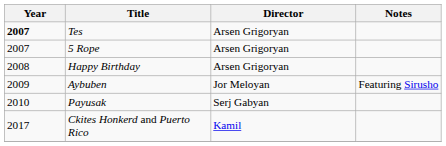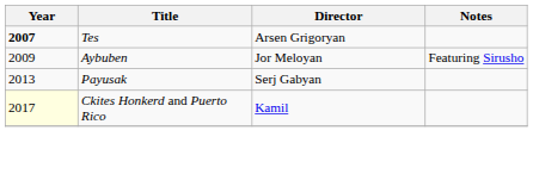 <table class="wikitable sortable">
 <tr>
 <th style="width:80px;">Year</th>
 <th style="width:200px;">Title</th>
 <th style="width:200px;">Director</th>
 <th class="unsortable">Notes</th>
 </tr>
 <tr>
 <td><strong>2007</strong></td>
 <td><em>Tes</em></td>
 <td>Arsen Grigoryan</td>
 <td></td>
 </tr>
 <tr>
-<td>2007</td>
-<td><em>5 Rope</em></td>
-<td>Arsen Grigoryan</td>
-<td></td>
-</tr>
-<tr>
-<td>2008</td>
-<td><em>Happy Birthday</em></td>
-<td>Arsen Grigoryan</td>
-<td></td>
-</tr>
-<tr>
 <td>2009</td>
 <td><em>Aybuben</em></td>
 <td>Jor Meloyan</td>
 <td>Featuring <a href='#'>Sirusho</a></td>
 </tr>
 <tr>
-<td>2010</td>
+<td>2013</td>
 <td><em>Payusak</em></td>
 <td>Serj Gabyan</td>
 <td></td>
 </tr>
 <tr>
-<td>2017</td>
+<td style="background: lightyellow;">2017</td>
 <td><em>Ckites Honkerd</em> and <em>Puerto Rico</em></td>
 <td><a href='#'>Kamil</a></td>
 <td></td>
 </tr>
 <tr>
 </tr>
 </table>
